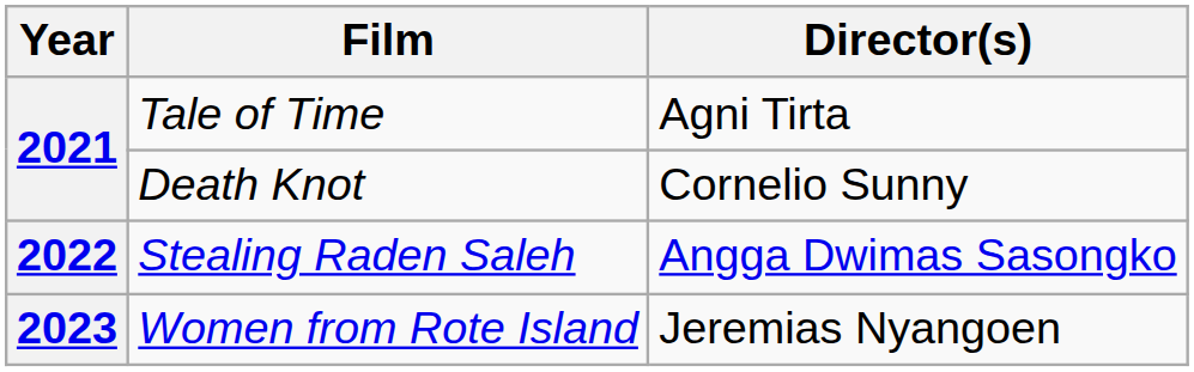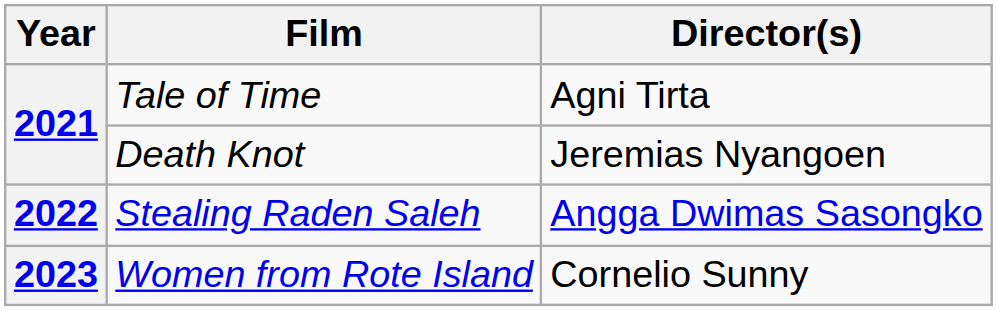 <table class="plainrowheaders wikitable">
 <tr>
 <th>Year</th>
 <th>Film</th>
 <th>Director(s)</th>
 </tr>
 <tr>
 <th scope="row" rowspan="2"><a href='#'>2021</a></th>
 <td><em>Tale of Time</em></td>
 <td>Agni Tirta</td>
 </tr>
 <tr>
 <td><em>Death Knot</em></td>
-<td>Cornelio Sunny</td>
+<td>Jeremias Nyangoen</td>
 </tr>
 <tr>
 <th scope="row"><a href='#'>2022</a></th>
 <td><em><a href='#'>Stealing Raden Saleh</a></em></td>
 <td><a href='#'>Angga Dwimas Sasongko</a></td>
 </tr>
 <tr>
 <th scope="row"><a href='#'>2023</a></th>
 <td><em><a href='#'>Women from Rote Island</a></em></td>
-<td>Jeremias Nyangoen</td>
+<td>Cornelio Sunny</td>
 </tr>
 </table>
